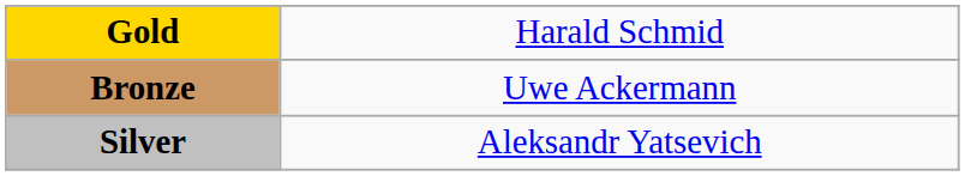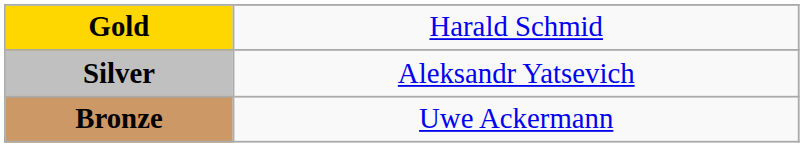 <table class="wikitable" style="text-align:center; " width="35%">
 <tr>
 <td bgcolor="gold"><strong>Gold</strong></td>
 <td><a href='#'>Harald Schmid</a><br>  <small><em></em></small></td>
 </tr>
 <tr>
+<td bgcolor="silver"><strong>Silver</strong></td>
+<td><a href='#'>Aleksandr Yatsevich</a><br>  <small><em></em></small></td>
+</tr>
+<tr>
 <td bgcolor="CC9966"><strong>Bronze</strong></td>
 <td><a href='#'>Uwe Ackermann</a><br>  <small><em></em></small></td>
 </tr>
-<tr>
-<td bgcolor="silver"><strong>Silver</strong></td>
-<td><a href='#'>Aleksandr Yatsevich</a><br>  <small><em></em></small></td>
-</tr>
 </table>
